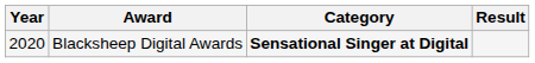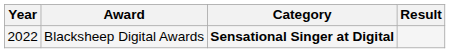 <table class="wikitable" style="background:#f5f5f5;">
 <tr>
 <th>Year</th>
 <th>Award</th>
 <th>Category</th>
 <th>Result</th>
 </tr>
 <tr>
-<td>2020</td>
+<td>2022</td>
 <td>Blacksheep Digital Awards</td>
 <td><strong>Sensational Singer at Digital</strong></td>
 <td></td>
 </tr>
 </table>
